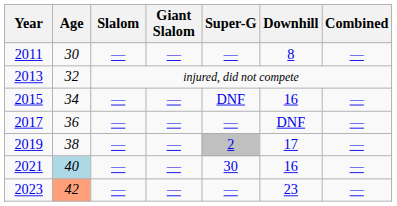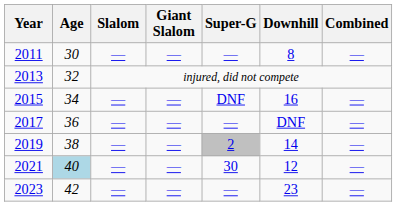 <table class=wikitable style="text-align:center">
 <tr>
 <th>  Year  </th>
 <th> Age </th>
 <th> Slalom </th>
 <th> Giant <br> Slalom </th>
 <th>Super-G</th>
 <th>Downhill</th>
 <th>Combined</th>
 </tr>
 <tr>
 <td><a href='#'>2011</a></td>
 <td><em>30</em></td>
 <td><a href='#'>—</a></td>
 <td><a href='#'>—</a></td>
 <td><a href='#'>—</a></td>
 <td><a href='#'>8</a></td>
 <td><a href='#'>—</a></td>
 </tr>
 <tr>
 <td><a href='#'>2013</a></td>
 <td><em>32</em></td>
 <td colspan=5><small><em>injured, did not compete</em></small> </td>
 </tr>
 <tr>
 <td><a href='#'>2015</a></td>
 <td><em>34</em></td>
 <td><a href='#'>—</a></td>
 <td><a href='#'>—</a></td>
 <td><a href='#'>DNF</a></td>
 <td><a href='#'>16</a></td>
 <td><a href='#'>—</a></td>
 </tr>
 <tr>
 <td><a href='#'>2017</a></td>
 <td><em>36</em></td>
 <td><a href='#'>—</a></td>
 <td><a href='#'>—</a></td>
 <td><a href='#'>—</a></td>
 <td><a href='#'>DNF</a></td>
 <td><a href='#'>—</a></td>
 </tr>
 <tr>
 <td><a href='#'>2019</a></td>
 <td><em>38</em></td>
 <td><a href='#'>—</a></td>
 <td><a href='#'>—</a></td>
 <td style="background:silver;"><a href='#'>2</a></td>
-<td><a href='#'>17</a></td>
+<td><a href='#'>14</a></td>
 <td><a href='#'>—</a></td>
 </tr>
 <tr>
 <td><a href='#'>2021</a></td>
 <td style="background: lightblue;"><em>40</em></td>
 <td><a href='#'>—</a></td>
 <td><a href='#'>—</a></td>
 <td><a href='#'>30</a></td>
-<td><a href='#'>16</a></td>
+<td><a href='#'>12</a></td>
 <td><a href='#'>—</a></td>
 </tr>
 <tr>
 <td><a href='#'>2023</a></td>
-<td style="background: lightsalmon;"><em>42</em></td>
+<td><em>42</em></td>
 <td><a href='#'>—</a></td>
 <td><a href='#'>—</a></td>
 <td><a href='#'>—</a></td>
 <td><a href='#'>23</a></td>
 <td><a href='#'>—</a></td>
 </tr>
 </table>
